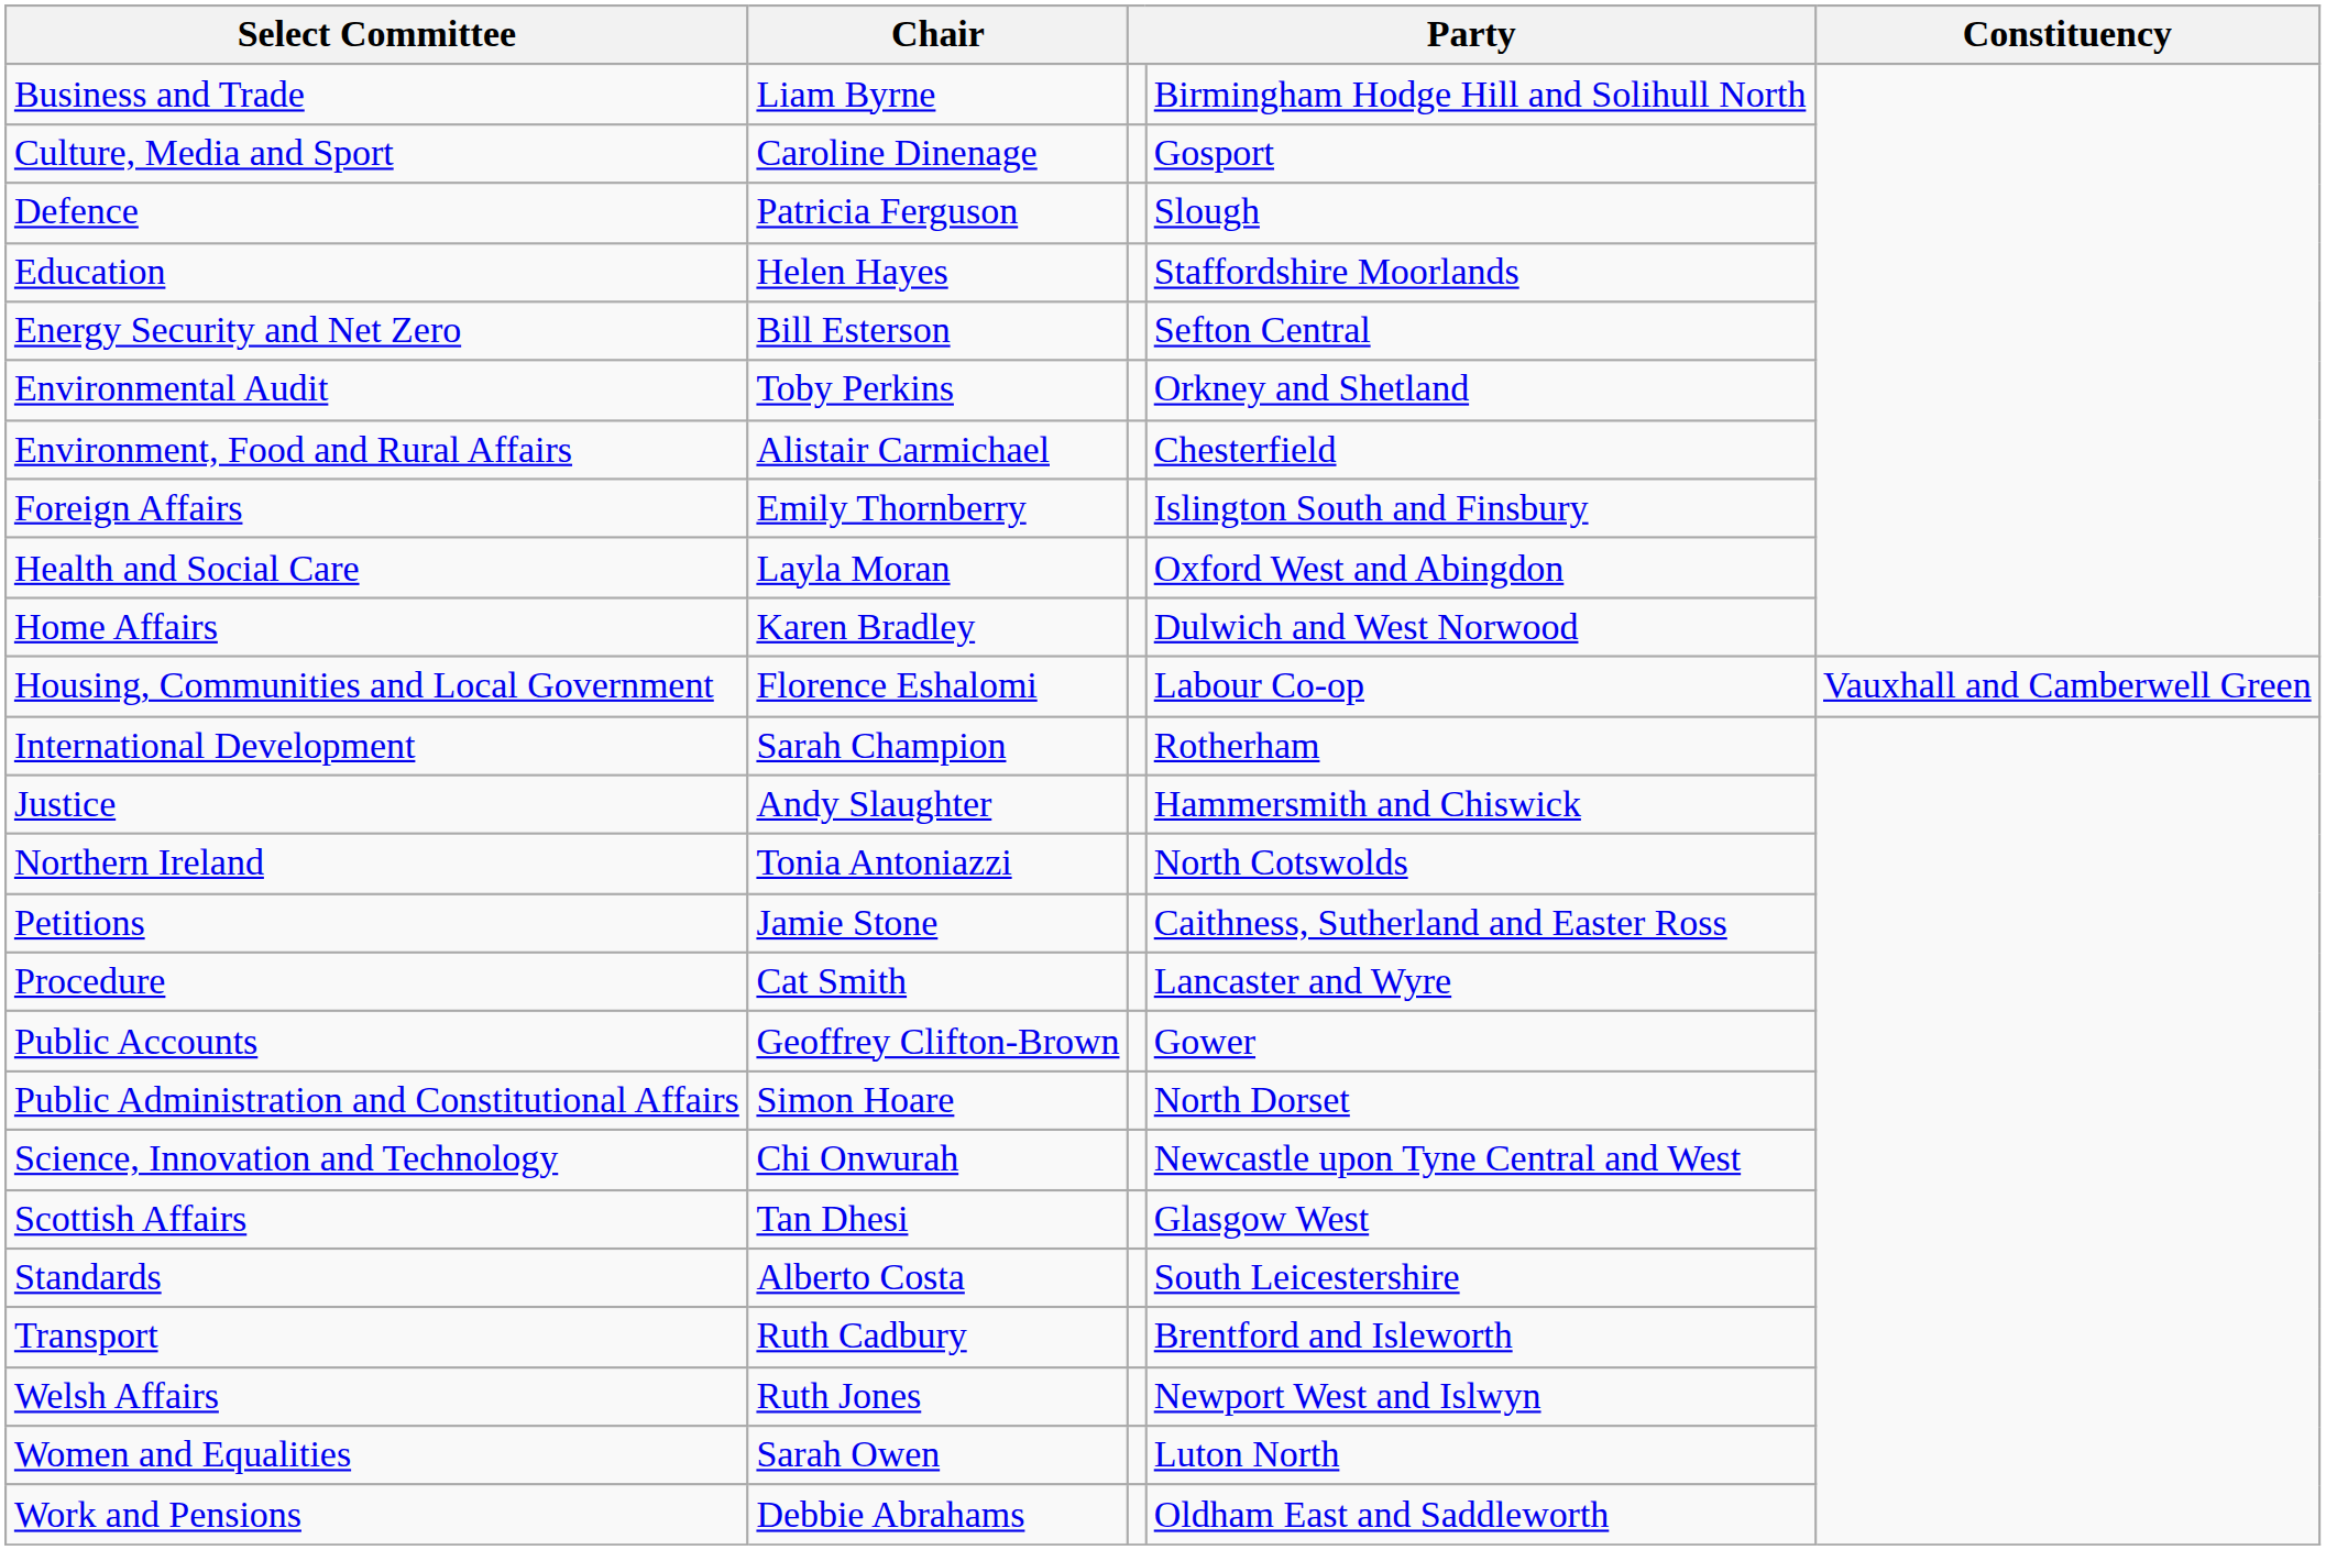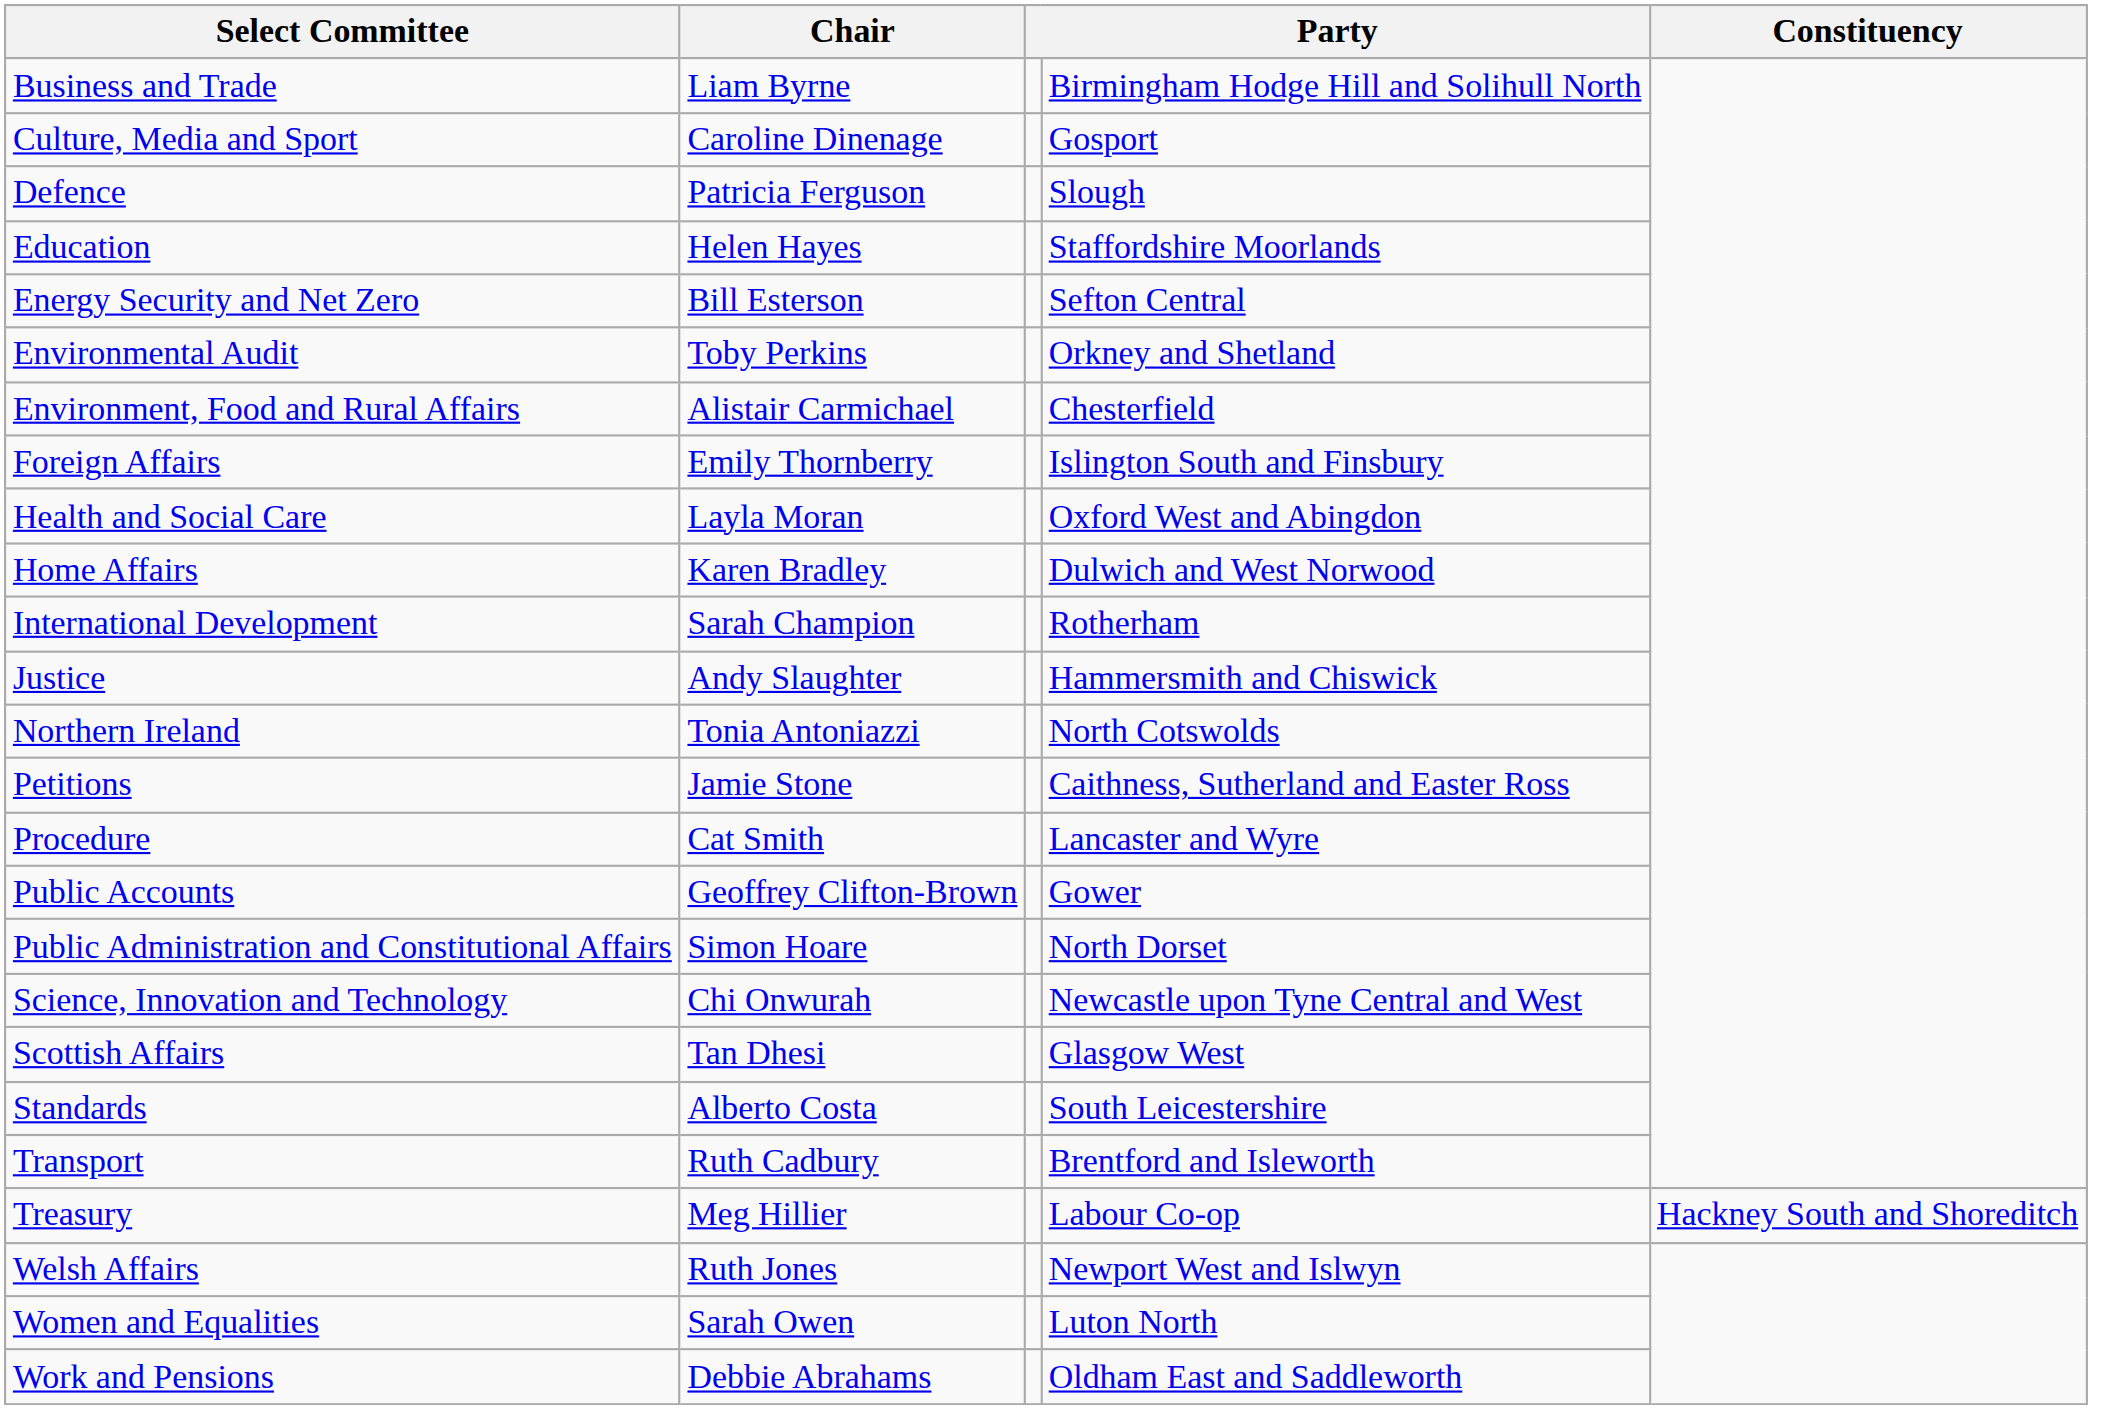 <table class="wikitable">
 <tr>
 <th>Select Committee</th>
 <th>Chair</th>
 <th colspan=2>Party</th>
 <th>Constituency</th>
 </tr>
 <tr>
 <td><a href='#'>Business and Trade</a></td>
 <td><a href='#'>Liam Byrne</a></td>
 <td></td>
 <td><a href='#'>Birmingham Hodge Hill and Solihull North</a></td>
 </tr>
 <tr>
 <td><a href='#'>Culture, Media and Sport</a></td>
 <td><a href='#'>Caroline Dinenage</a></td>
 <td></td>
 <td><a href='#'>Gosport</a></td>
 </tr>
 <tr>
 <td><a href='#'>Defence</a></td>
 <td><a href='#'>Patricia Ferguson</a></td>
 <td></td>
 <td><a href='#'>Slough</a></td>
 </tr>
 <tr>
 <td><a href='#'>Education</a></td>
 <td><a href='#'>Helen Hayes</a></td>
 <td></td>
 <td><a href='#'>Staffordshire Moorlands</a></td>
 </tr>
 <tr>
 <td><a href='#'>Energy Security and Net Zero</a></td>
 <td><a href='#'>Bill Esterson</a></td>
 <td></td>
 <td><a href='#'>Sefton Central</a></td>
 </tr>
 <tr>
 <td><a href='#'>Environmental Audit</a></td>
 <td><a href='#'>Toby Perkins</a></td>
 <td></td>
 <td><a href='#'>Orkney and Shetland</a></td>
 </tr>
 <tr>
 <td><a href='#'>Environment, Food and Rural Affairs</a></td>
 <td><a href='#'>Alistair Carmichael</a></td>
 <td></td>
 <td><a href='#'>Chesterfield</a></td>
 </tr>
 <tr>
 <td><a href='#'>Foreign Affairs</a></td>
 <td><a href='#'>Emily Thornberry</a></td>
 <td></td>
 <td><a href='#'>Islington South and Finsbury</a></td>
 </tr>
 <tr>
 <td><a href='#'>Health and Social Care</a></td>
 <td><a href='#'>Layla Moran</a></td>
 <td></td>
 <td><a href='#'>Oxford West and Abingdon</a></td>
 </tr>
 <tr>
 <td><a href='#'>Home Affairs</a></td>
 <td><a href='#'>Karen Bradley</a></td>
 <td></td>
 <td><a href='#'>Dulwich and West Norwood</a></td>
 </tr>
 <tr>
-<td><a href='#'>Housing, Communities and Local Government</a></td>
-<td><a href='#'>Florence Eshalomi</a></td>
-<td bgcolor=></td>
-<td><a href='#'>Labour Co-op</a></td>
-<td><a href='#'>Vauxhall and Camberwell Green</a></td>
-</tr>
-<tr>
 <td><a href='#'>International Development</a></td>
 <td><a href='#'>Sarah Champion</a></td>
 <td></td>
 <td><a href='#'>Rotherham</a></td>
 </tr>
 <tr>
 <td><a href='#'>Justice</a></td>
 <td><a href='#'>Andy Slaughter</a></td>
 <td></td>
 <td><a href='#'>Hammersmith and Chiswick</a></td>
 </tr>
 <tr>
 <td><a href='#'>Northern Ireland</a></td>
 <td><a href='#'>Tonia Antoniazzi</a></td>
 <td></td>
 <td><a href='#'>North Cotswolds</a></td>
 </tr>
 <tr>
 <td><a href='#'>Petitions</a></td>
 <td><a href='#'>Jamie Stone</a></td>
 <td></td>
 <td><a href='#'>Caithness, Sutherland and Easter Ross</a></td>
 </tr>
 <tr>
 <td><a href='#'>Procedure</a></td>
 <td><a href='#'>Cat Smith</a></td>
 <td></td>
 <td><a href='#'>Lancaster and Wyre</a></td>
 </tr>
 <tr>
 <td><a href='#'>Public Accounts</a></td>
 <td><a href='#'>Geoffrey Clifton-Brown</a></td>
 <td></td>
 <td><a href='#'>Gower</a></td>
 </tr>
 <tr>
 <td><a href='#'>Public Administration and Constitutional Affairs</a></td>
 <td><a href='#'>Simon Hoare</a></td>
 <td></td>
 <td><a href='#'>North Dorset</a></td>
 </tr>
 <tr>
 <td><a href='#'>Science, Innovation and Technology</a></td>
 <td><a href='#'>Chi Onwurah</a></td>
 <td></td>
 <td><a href='#'>Newcastle upon Tyne Central and West</a></td>
 </tr>
 <tr>
 <td><a href='#'>Scottish Affairs</a></td>
 <td><a href='#'>Tan Dhesi</a></td>
 <td></td>
 <td><a href='#'>Glasgow West</a></td>
 </tr>
 <tr>
 <td><a href='#'>Standards</a></td>
 <td><a href='#'>Alberto Costa</a></td>
 <td></td>
 <td><a href='#'>South Leicestershire</a></td>
 </tr>
 <tr>
 <td><a href='#'>Transport</a></td>
 <td><a href='#'>Ruth Cadbury</a></td>
 <td></td>
 <td><a href='#'>Brentford and Isleworth</a></td>
 </tr>
 <tr>
+<td><a href='#'>Treasury</a></td>
+<td><a href='#'>Meg Hillier</a></td>
+<td bgcolor=></td>
+<td><a href='#'>Labour Co-op</a></td>
+<td><a href='#'>Hackney South and Shoreditch</a></td>
+</tr>
+<tr>
 <td><a href='#'>Welsh Affairs</a></td>
 <td><a href='#'>Ruth Jones</a></td>
 <td></td>
 <td><a href='#'>Newport West and Islwyn</a></td>
 </tr>
 <tr>
 <td><a href='#'>Women and Equalities</a></td>
 <td><a href='#'>Sarah Owen</a></td>
 <td></td>
 <td><a href='#'>Luton North</a></td>
 </tr>
 <tr>
 <td><a href='#'>Work and Pensions</a></td>
 <td><a href='#'>Debbie Abrahams</a></td>
 <td></td>
 <td><a href='#'>Oldham East and Saddleworth</a></td>
 </tr>
 </table>
